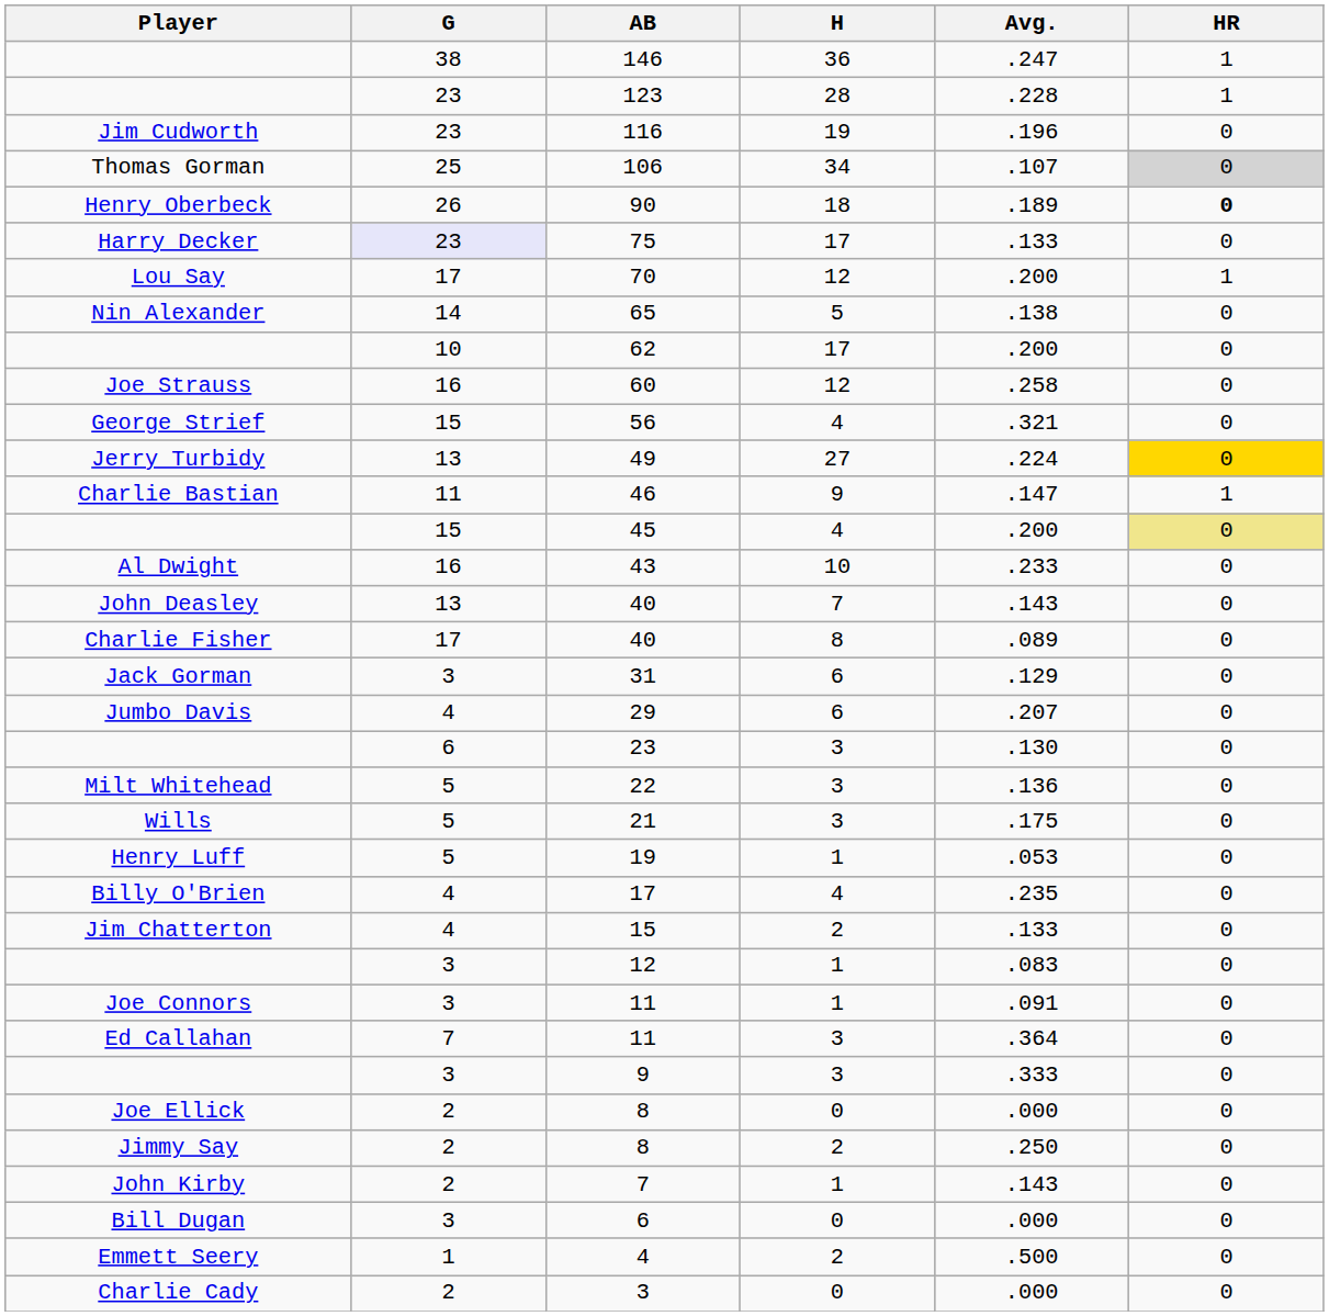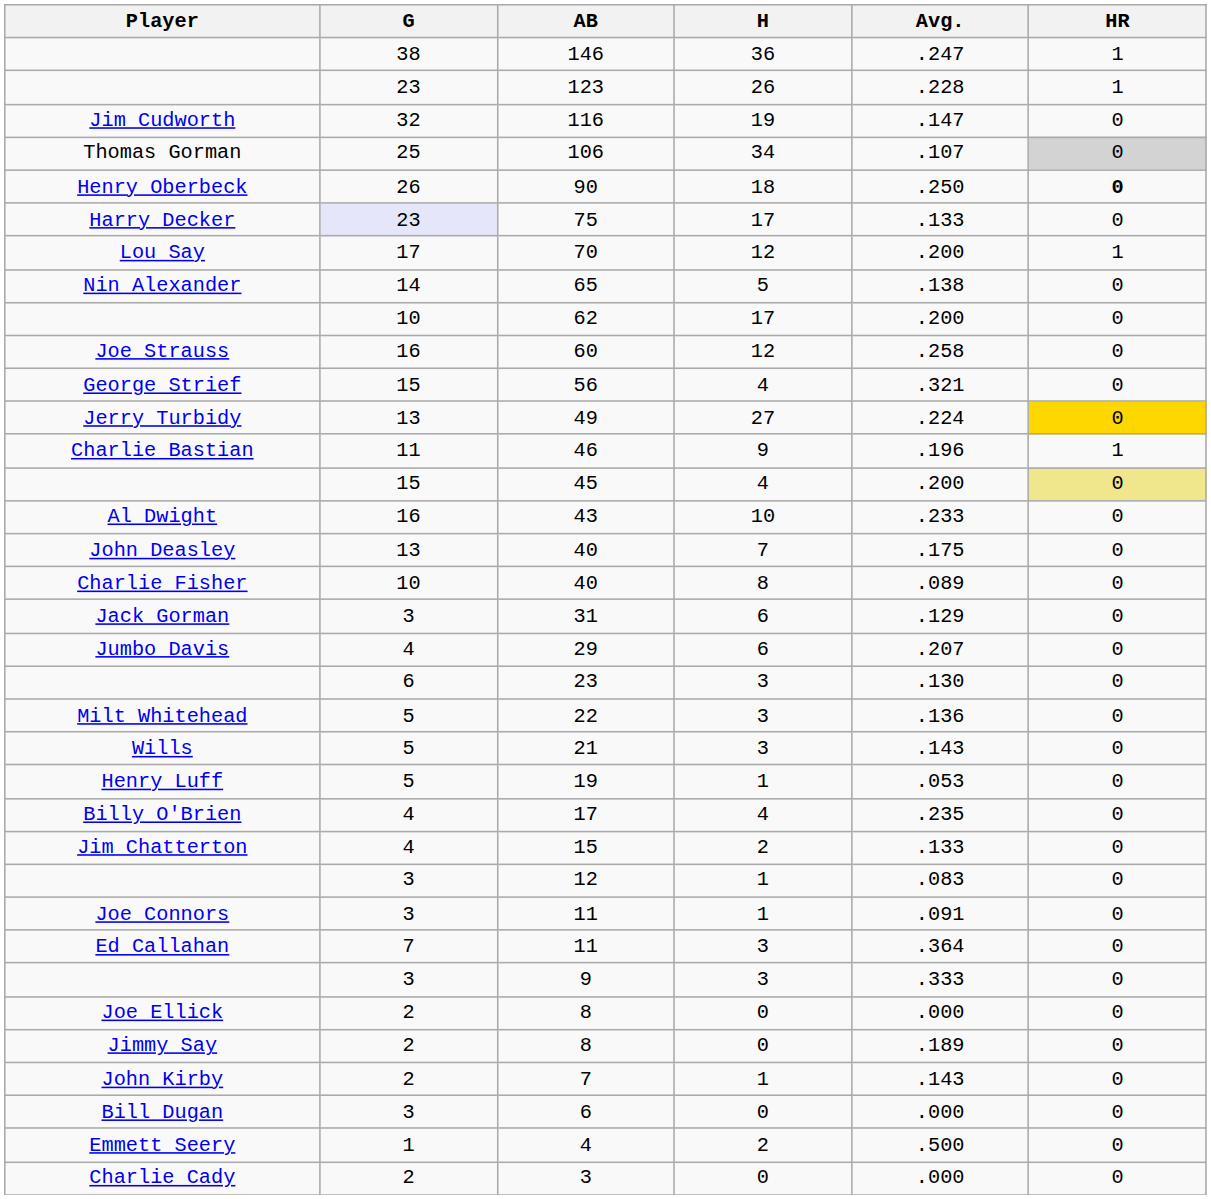 <table class="wikitable sortable">
 <tr>
 <th bgcolor="#DDDDFF" width="16%">Player</th>
 <th bgcolor="#DDDDFF" width="9%">G</th>
 <th bgcolor="#DDDDFF" width="9%">AB</th>
 <th bgcolor="#DDDDFF" width="9%">H</th>
 <th bgcolor="#DDDDFF" width="9%">Avg.</th>
 <th bgcolor="#DDDDFF" width="9%">HR</th>
 </tr>
 <tr align="center">
 <td></td>
 <td>38</td>
 <td>146</td>
 <td>36</td>
 <td>.247</td>
 <td>1</td>
 </tr>
 <tr align="center">
 <td></td>
 <td>23</td>
 <td>123</td>
-<td>28</td>
+<td>26</td>
 <td>.228</td>
 <td>1</td>
 </tr>
 <tr align="center">
 <td><a href='#'>Jim Cudworth</a></td>
-<td>23</td>
+<td>32</td>
 <td>116</td>
 <td>19</td>
-<td>.196</td>
+<td>.147</td>
 <td>0</td>
 </tr>
 <tr align=center>
 <td>Thomas Gorman</td>
 <td>25</td>
 <td>106</td>
 <td>34</td>
 <td>.107</td>
 <td style="background: lightgrey;">0</td>
 </tr>
 <tr align=center>
 <td><a href='#'>Henry Oberbeck</a></td>
 <td>26</td>
 <td>90</td>
 <td>18</td>
-<td>.189</td>
+<td>.250</td>
 <td><strong>0</strong></td>
 </tr>
 <tr align=center>
 <td><a href='#'>Harry Decker</a></td>
 <td style="background: lavender;">23</td>
 <td>75</td>
 <td>17</td>
 <td>.133</td>
 <td>0</td>
 </tr>
 <tr align=center>
 <td><a href='#'>Lou Say</a></td>
 <td>17</td>
 <td>70</td>
 <td>12</td>
 <td>.200</td>
 <td>1</td>
 </tr>
 <tr align=center>
 <td><a href='#'>Nin Alexander</a></td>
 <td>14</td>
 <td>65</td>
 <td>5</td>
 <td>.138</td>
 <td>0</td>
 </tr>
 <tr align=center>
 <td></td>
 <td>10</td>
 <td>62</td>
 <td>17</td>
 <td>.200</td>
 <td>0</td>
 </tr>
 <tr align="center">
 <td><a href='#'>Joe Strauss</a></td>
 <td>16</td>
 <td>60</td>
 <td>12</td>
 <td>.258</td>
 <td>0</td>
 </tr>
 <tr align=center>
 <td><a href='#'>George Strief</a></td>
 <td>15</td>
 <td>56</td>
 <td>4</td>
 <td>.321</td>
 <td>0</td>
 </tr>
 <tr align=center>
 <td><a href='#'>Jerry Turbidy</a></td>
 <td>13</td>
 <td>49</td>
 <td>27</td>
 <td>.224</td>
 <td style="background: gold;">0</td>
 </tr>
 <tr align=center>
 <td><a href='#'>Charlie Bastian</a></td>
 <td>11</td>
 <td>46</td>
 <td>9</td>
-<td>.147</td>
+<td>.196</td>
 <td>1</td>
 </tr>
 <tr align=center>
 <td></td>
 <td>15</td>
 <td>45</td>
 <td>4</td>
 <td>.200</td>
 <td style="background: khaki;">0</td>
 </tr>
 <tr align="center">
 <td><a href='#'>Al Dwight</a></td>
 <td>16</td>
 <td>43</td>
 <td>10</td>
 <td>.233</td>
 <td>0</td>
 </tr>
 <tr align=center>
 <td><a href='#'>John Deasley</a></td>
 <td>13</td>
 <td>40</td>
 <td>7</td>
-<td>.143</td>
+<td>.175</td>
 <td>0</td>
 </tr>
 <tr align=center>
 <td><a href='#'>Charlie Fisher</a></td>
-<td>17</td>
+<td>10</td>
 <td>40</td>
 <td>8</td>
 <td>.089</td>
 <td>0</td>
 </tr>
 <tr align=center>
 <td><a href='#'>Jack Gorman</a></td>
 <td>3</td>
 <td>31</td>
 <td>6</td>
 <td>.129</td>
 <td>0</td>
 </tr>
 <tr align=center>
 <td><a href='#'>Jumbo Davis</a></td>
 <td>4</td>
 <td>29</td>
 <td>6</td>
 <td>.207</td>
 <td>0</td>
 </tr>
 <tr align=center>
 <td></td>
 <td>6</td>
 <td>23</td>
 <td>3</td>
 <td>.130</td>
 <td>0</td>
 </tr>
 <tr align="center">
 <td><a href='#'>Milt Whitehead</a></td>
 <td>5</td>
 <td>22</td>
 <td>3</td>
 <td>.136</td>
 <td>0</td>
 </tr>
 <tr align=center>
 <td><a href='#'>Wills</a></td>
 <td>5</td>
 <td>21</td>
 <td>3</td>
-<td>.175</td>
+<td>.143</td>
 <td>0</td>
 </tr>
 <tr align=center>
 <td><a href='#'>Henry Luff</a></td>
 <td>5</td>
 <td>19</td>
 <td>1</td>
 <td>.053</td>
 <td>0</td>
 </tr>
 <tr align=center>
 <td><a href='#'>Billy O'Brien</a></td>
 <td>4</td>
 <td>17</td>
 <td>4</td>
 <td>.235</td>
 <td>0</td>
 </tr>
 <tr align=center>
 <td><a href='#'>Jim Chatterton</a></td>
 <td>4</td>
 <td>15</td>
 <td>2</td>
 <td>.133</td>
 <td>0</td>
 </tr>
 <tr align=center>
 <td></td>
 <td>3</td>
 <td>12</td>
 <td>1</td>
 <td>.083</td>
 <td>0</td>
 </tr>
 <tr align="center">
 <td><a href='#'>Joe Connors</a></td>
 <td>3</td>
 <td>11</td>
 <td>1</td>
 <td>.091</td>
 <td>0</td>
 </tr>
 <tr align=center>
 <td><a href='#'>Ed Callahan</a></td>
 <td>7</td>
 <td>11</td>
 <td>3</td>
 <td>.364</td>
 <td>0</td>
 </tr>
 <tr align=center>
 <td></td>
 <td>3</td>
 <td>9</td>
 <td>3</td>
 <td>.333</td>
 <td>0</td>
 </tr>
 <tr align="center">
 <td><a href='#'>Joe Ellick</a></td>
 <td>2</td>
 <td>8</td>
 <td>0</td>
 <td>.000</td>
 <td>0</td>
 </tr>
 <tr align=center>
 <td><a href='#'>Jimmy Say</a></td>
 <td>2</td>
 <td>8</td>
-<td>2</td>
-<td>.250</td>
+<td>0</td>
+<td>.189</td>
 <td>0</td>
 </tr>
 <tr align=center>
 <td><a href='#'>John Kirby</a></td>
 <td>2</td>
 <td>7</td>
 <td>1</td>
 <td>.143</td>
 <td>0</td>
 </tr>
 <tr align=center>
 <td><a href='#'>Bill Dugan</a></td>
 <td>3</td>
 <td>6</td>
 <td>0</td>
 <td>.000</td>
 <td>0</td>
 </tr>
 <tr align=center>
 <td><a href='#'>Emmett Seery</a></td>
 <td>1</td>
 <td>4</td>
 <td>2</td>
 <td>.500</td>
 <td>0</td>
 </tr>
 <tr align=center>
 <td><a href='#'>Charlie Cady</a></td>
 <td>2</td>
 <td>3</td>
 <td>0</td>
 <td>.000</td>
 <td>0</td>
 </tr>
 </table>
